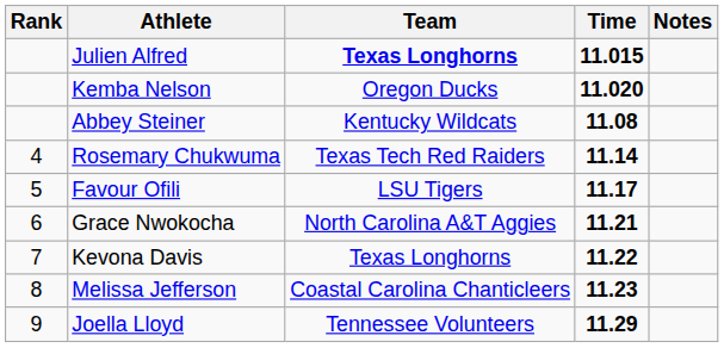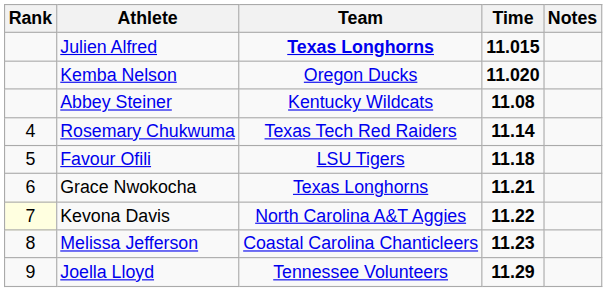 <table class="wikitable sortable" style="text-align:center">
 <tr>
 <th>Rank</th>
 <th>Athlete</th>
 <th>Team</th>
 <th>Time</th>
 <th>Notes</th>
 </tr>
 <tr>
 <td></td>
 <td align=left> <a href='#'>Julien Alfred</a></td>
 <td><strong><a href='#'>Texas Longhorns</a></strong></td>
 <td><strong>11.015</strong></td>
 <td></td>
 </tr>
 <tr>
 <td></td>
 <td align=left> <a href='#'>Kemba Nelson</a></td>
 <td><a href='#'>Oregon Ducks</a></td>
 <td><strong>11.020</strong></td>
 <td></td>
 </tr>
 <tr>
 <td></td>
 <td align=left> <a href='#'>Abbey Steiner</a></td>
 <td><a href='#'>Kentucky Wildcats</a></td>
 <td><strong>11.08</strong></td>
 <td></td>
 </tr>
 <tr>
 <td>4</td>
 <td align=left> <a href='#'>Rosemary Chukwuma</a></td>
 <td><a href='#'>Texas Tech Red Raiders</a></td>
 <td><strong>11.14</strong></td>
 <td></td>
 </tr>
 <tr>
 <td>5</td>
 <td align=left> <a href='#'>Favour Ofili</a></td>
 <td><a href='#'>LSU Tigers</a></td>
-<td><strong>11.17</strong></td>
+<td><strong>11.18</strong></td>
 <td></td>
 </tr>
 <tr>
 <td>6</td>
 <td align=left> Grace Nwokocha</td>
-<td><a href='#'>North Carolina A&T Aggies</a></td>
+<td><a href='#'>Texas Longhorns</a></td>
 <td><strong>11.21</strong></td>
 <td></td>
 </tr>
 <tr>
-<td>7</td>
+<td style="background: lightyellow;">7</td>
 <td align=left> Kevona Davis</td>
-<td><a href='#'>Texas Longhorns</a></td>
+<td><a href='#'>North Carolina A&T Aggies</a></td>
 <td><strong>11.22</strong></td>
 <td></td>
 </tr>
 <tr>
 <td>8</td>
 <td align=left> <a href='#'>Melissa Jefferson</a></td>
 <td><a href='#'>Coastal Carolina Chanticleers</a></td>
 <td><strong>11.23</strong></td>
 <td></td>
 </tr>
 <tr>
 <td>9</td>
 <td align=left> <a href='#'>Joella Lloyd</a></td>
 <td><a href='#'>Tennessee Volunteers</a></td>
 <td><strong>11.29</strong></td>
 <td></td>
 </tr>
 </table>
